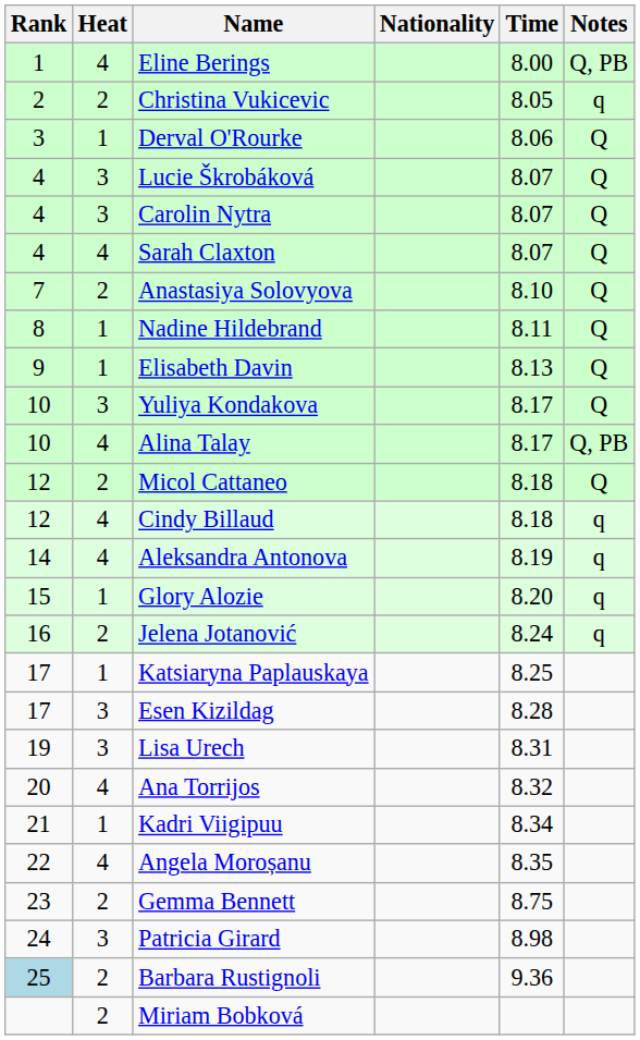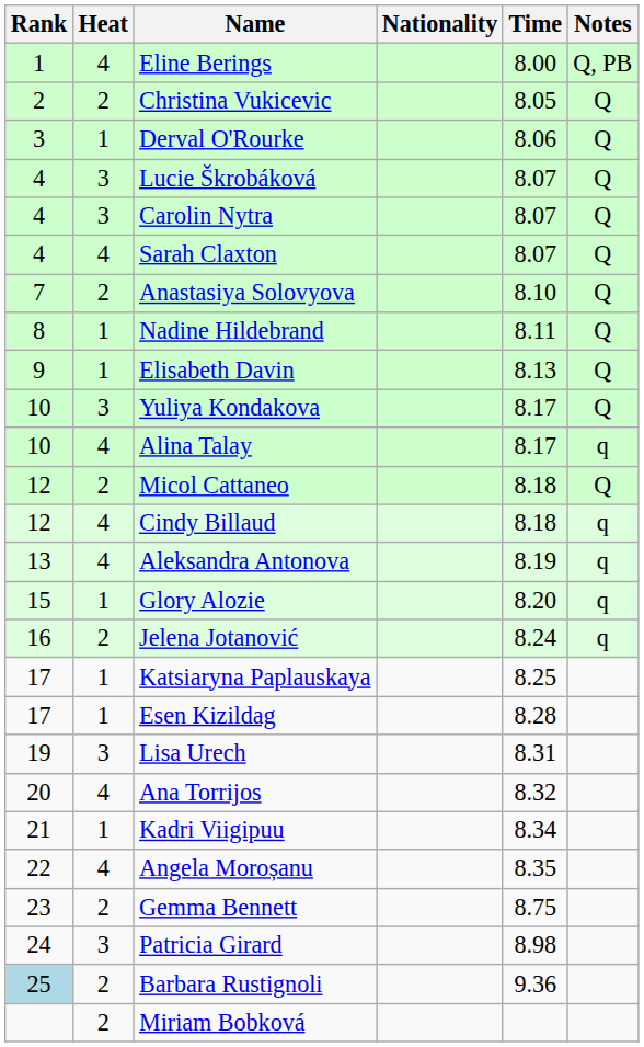 <table class="wikitable sortable" style="text-align:center">
 <tr>
 <th>Rank</th>
 <th>Heat</th>
 <th>Name</th>
 <th>Nationality</th>
 <th>Time</th>
 <th>Notes</th>
 </tr>
 <tr bgcolor=ccffcc>
 <td>1</td>
 <td>4</td>
 <td align="left"><a href='#'>Eline Berings</a></td>
 <td align=left></td>
 <td>8.00</td>
 <td>Q, PB</td>
 </tr>
 <tr bgcolor=ccffcc>
 <td>2</td>
 <td>2</td>
 <td align="left"><a href='#'>Christina Vukicevic</a></td>
 <td align=left></td>
 <td>8.05</td>
-<td>q</td>
+<td>Q</td>
 </tr>
 <tr bgcolor=ccffcc>
 <td>3</td>
 <td>1</td>
 <td align="left"><a href='#'>Derval O'Rourke</a></td>
 <td align=left></td>
 <td>8.06</td>
 <td>Q</td>
 </tr>
 <tr bgcolor=ccffcc>
 <td>4</td>
 <td>3</td>
 <td align="left"><a href='#'>Lucie Škrobáková</a></td>
 <td align=left></td>
 <td>8.07</td>
 <td>Q</td>
 </tr>
 <tr bgcolor=ccffcc>
 <td>4</td>
 <td>3</td>
 <td align="left"><a href='#'>Carolin Nytra</a></td>
 <td align=left></td>
 <td>8.07</td>
 <td>Q</td>
 </tr>
 <tr bgcolor=ccffcc>
 <td>4</td>
 <td>4</td>
 <td align="left"><a href='#'>Sarah Claxton</a></td>
 <td align=left></td>
 <td>8.07</td>
 <td>Q</td>
 </tr>
 <tr bgcolor=ccffcc>
 <td>7</td>
 <td>2</td>
 <td align="left"><a href='#'>Anastasiya Solovyova</a></td>
 <td align=left></td>
 <td>8.10</td>
 <td>Q</td>
 </tr>
 <tr bgcolor=ccffcc>
 <td>8</td>
 <td>1</td>
 <td align="left"><a href='#'>Nadine Hildebrand</a></td>
 <td align=left></td>
 <td>8.11</td>
 <td>Q</td>
 </tr>
 <tr bgcolor=ccffcc>
 <td>9</td>
 <td>1</td>
 <td align="left"><a href='#'>Elisabeth Davin</a></td>
 <td align=left></td>
 <td>8.13</td>
 <td>Q</td>
 </tr>
 <tr bgcolor=ccffcc>
 <td>10</td>
 <td>3</td>
 <td align="left"><a href='#'>Yuliya Kondakova</a></td>
 <td align=left></td>
 <td>8.17</td>
 <td>Q</td>
 </tr>
 <tr bgcolor=ccffcc>
 <td>10</td>
 <td>4</td>
 <td align="left"><a href='#'>Alina Talay</a></td>
 <td align=left></td>
 <td>8.17</td>
-<td>Q, PB</td>
+<td>q</td>
 </tr>
 <tr bgcolor=ccffcc>
 <td>12</td>
 <td>2</td>
 <td align="left"><a href='#'>Micol Cattaneo</a></td>
 <td align=left></td>
 <td>8.18</td>
 <td>Q</td>
 </tr>
 <tr bgcolor=ddffdd>
 <td>12</td>
 <td>4</td>
 <td align="left"><a href='#'>Cindy Billaud</a></td>
 <td align=left></td>
 <td>8.18</td>
 <td>q</td>
 </tr>
 <tr bgcolor=ddffdd>
-<td>14</td>
+<td>13</td>
 <td>4</td>
 <td align="left"><a href='#'>Aleksandra Antonova</a></td>
 <td align=left></td>
 <td>8.19</td>
 <td>q</td>
 </tr>
 <tr bgcolor=ddffdd>
 <td>15</td>
 <td>1</td>
 <td align="left"><a href='#'>Glory Alozie</a></td>
 <td align=left></td>
 <td>8.20</td>
 <td>q</td>
 </tr>
 <tr bgcolor=ddffdd>
 <td>16</td>
 <td>2</td>
 <td align="left"><a href='#'>Jelena Jotanović</a></td>
 <td align=left></td>
 <td>8.24</td>
 <td>q</td>
 </tr>
 <tr>
 <td>17</td>
 <td>1</td>
 <td align="left"><a href='#'>Katsiaryna Paplauskaya</a></td>
 <td align=left></td>
 <td>8.25</td>
 <td></td>
 </tr>
 <tr>
 <td>17</td>
-<td>3</td>
+<td>1</td>
 <td align="left"><a href='#'>Esen Kizildag</a></td>
 <td align=left></td>
 <td>8.28</td>
 <td></td>
 </tr>
 <tr>
 <td>19</td>
 <td>3</td>
 <td align="left"><a href='#'>Lisa Urech</a></td>
 <td align=left></td>
 <td>8.31</td>
 <td></td>
 </tr>
 <tr>
 <td>20</td>
 <td>4</td>
 <td align="left"><a href='#'>Ana Torrijos</a></td>
 <td align=left></td>
 <td>8.32</td>
 <td></td>
 </tr>
 <tr>
 <td>21</td>
 <td>1</td>
 <td align="left"><a href='#'>Kadri Viigipuu</a></td>
 <td align=left></td>
 <td>8.34</td>
 <td></td>
 </tr>
 <tr>
 <td>22</td>
 <td>4</td>
 <td align="left"><a href='#'>Angela Moroșanu</a></td>
 <td align=left></td>
 <td>8.35</td>
 <td></td>
 </tr>
 <tr>
 <td>23</td>
 <td>2</td>
 <td align="left"><a href='#'>Gemma Bennett</a></td>
 <td align=left></td>
 <td>8.75</td>
 <td></td>
 </tr>
 <tr>
 <td>24</td>
 <td>3</td>
 <td align="left"><a href='#'>Patricia Girard</a></td>
 <td align=left></td>
 <td>8.98</td>
 <td></td>
 </tr>
 <tr>
 <td style="background: lightblue;">25</td>
 <td>2</td>
 <td align="left"><a href='#'>Barbara Rustignoli</a></td>
 <td align=left></td>
 <td>9.36</td>
 <td></td>
 </tr>
 <tr>
 <td></td>
 <td>2</td>
 <td align="left"><a href='#'>Miriam Bobková</a></td>
 <td align=left></td>
 <td></td>
 <td></td>
 </tr>
 </table>
